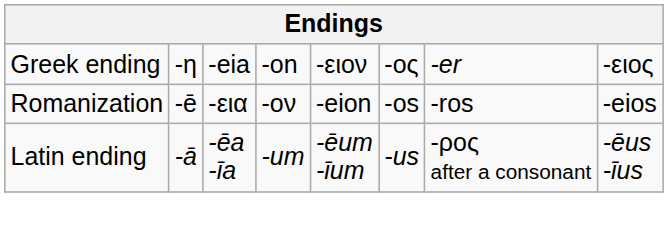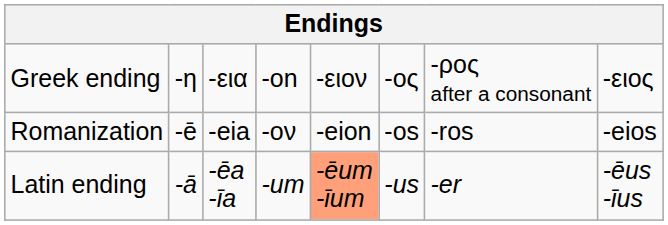 <table class="wikitable">
 <tr>
 <th align="center" colspan="8">Endings</th>
 </tr>
 <tr>
 <td>Greek ending</td>
 <td>-η</td>
-<td>-eia</td>
+<td>-εια</td>
 <td>-on</td>
 <td>-ειον</td>
 <td>-ος</td>
-<td><em>-er</em></td>
+<td>-ρος<br><small>after a consonant</small></td>
 <td>-ειος</td>
 </tr>
 <tr>
 <td>Romanization</td>
 <td>-ē</td>
-<td>-εια</td>
+<td>-eia</td>
 <td>-ον</td>
 <td>-eion</td>
 <td>-os</td>
 <td>-ros</td>
 <td>-eios</td>
 </tr>
 <tr>
 <td>Latin ending</td>
 <td><em>-ā</em></td>
 <td><em>-ēa<br>-īa</em></td>
 <td><em>-um</em></td>
-<td><em>-ēum<br>-īum</em></td>
+<td style="background: lightsalmon;"><em>-ēum<br>-īum</em></td>
 <td><em>-us</em></td>
-<td>-ρος<br><small>after a consonant</small></td>
+<td><em>-er</em></td>
 <td><em>-ēus<br>-īus </em></td>
 </tr>
 </table>
